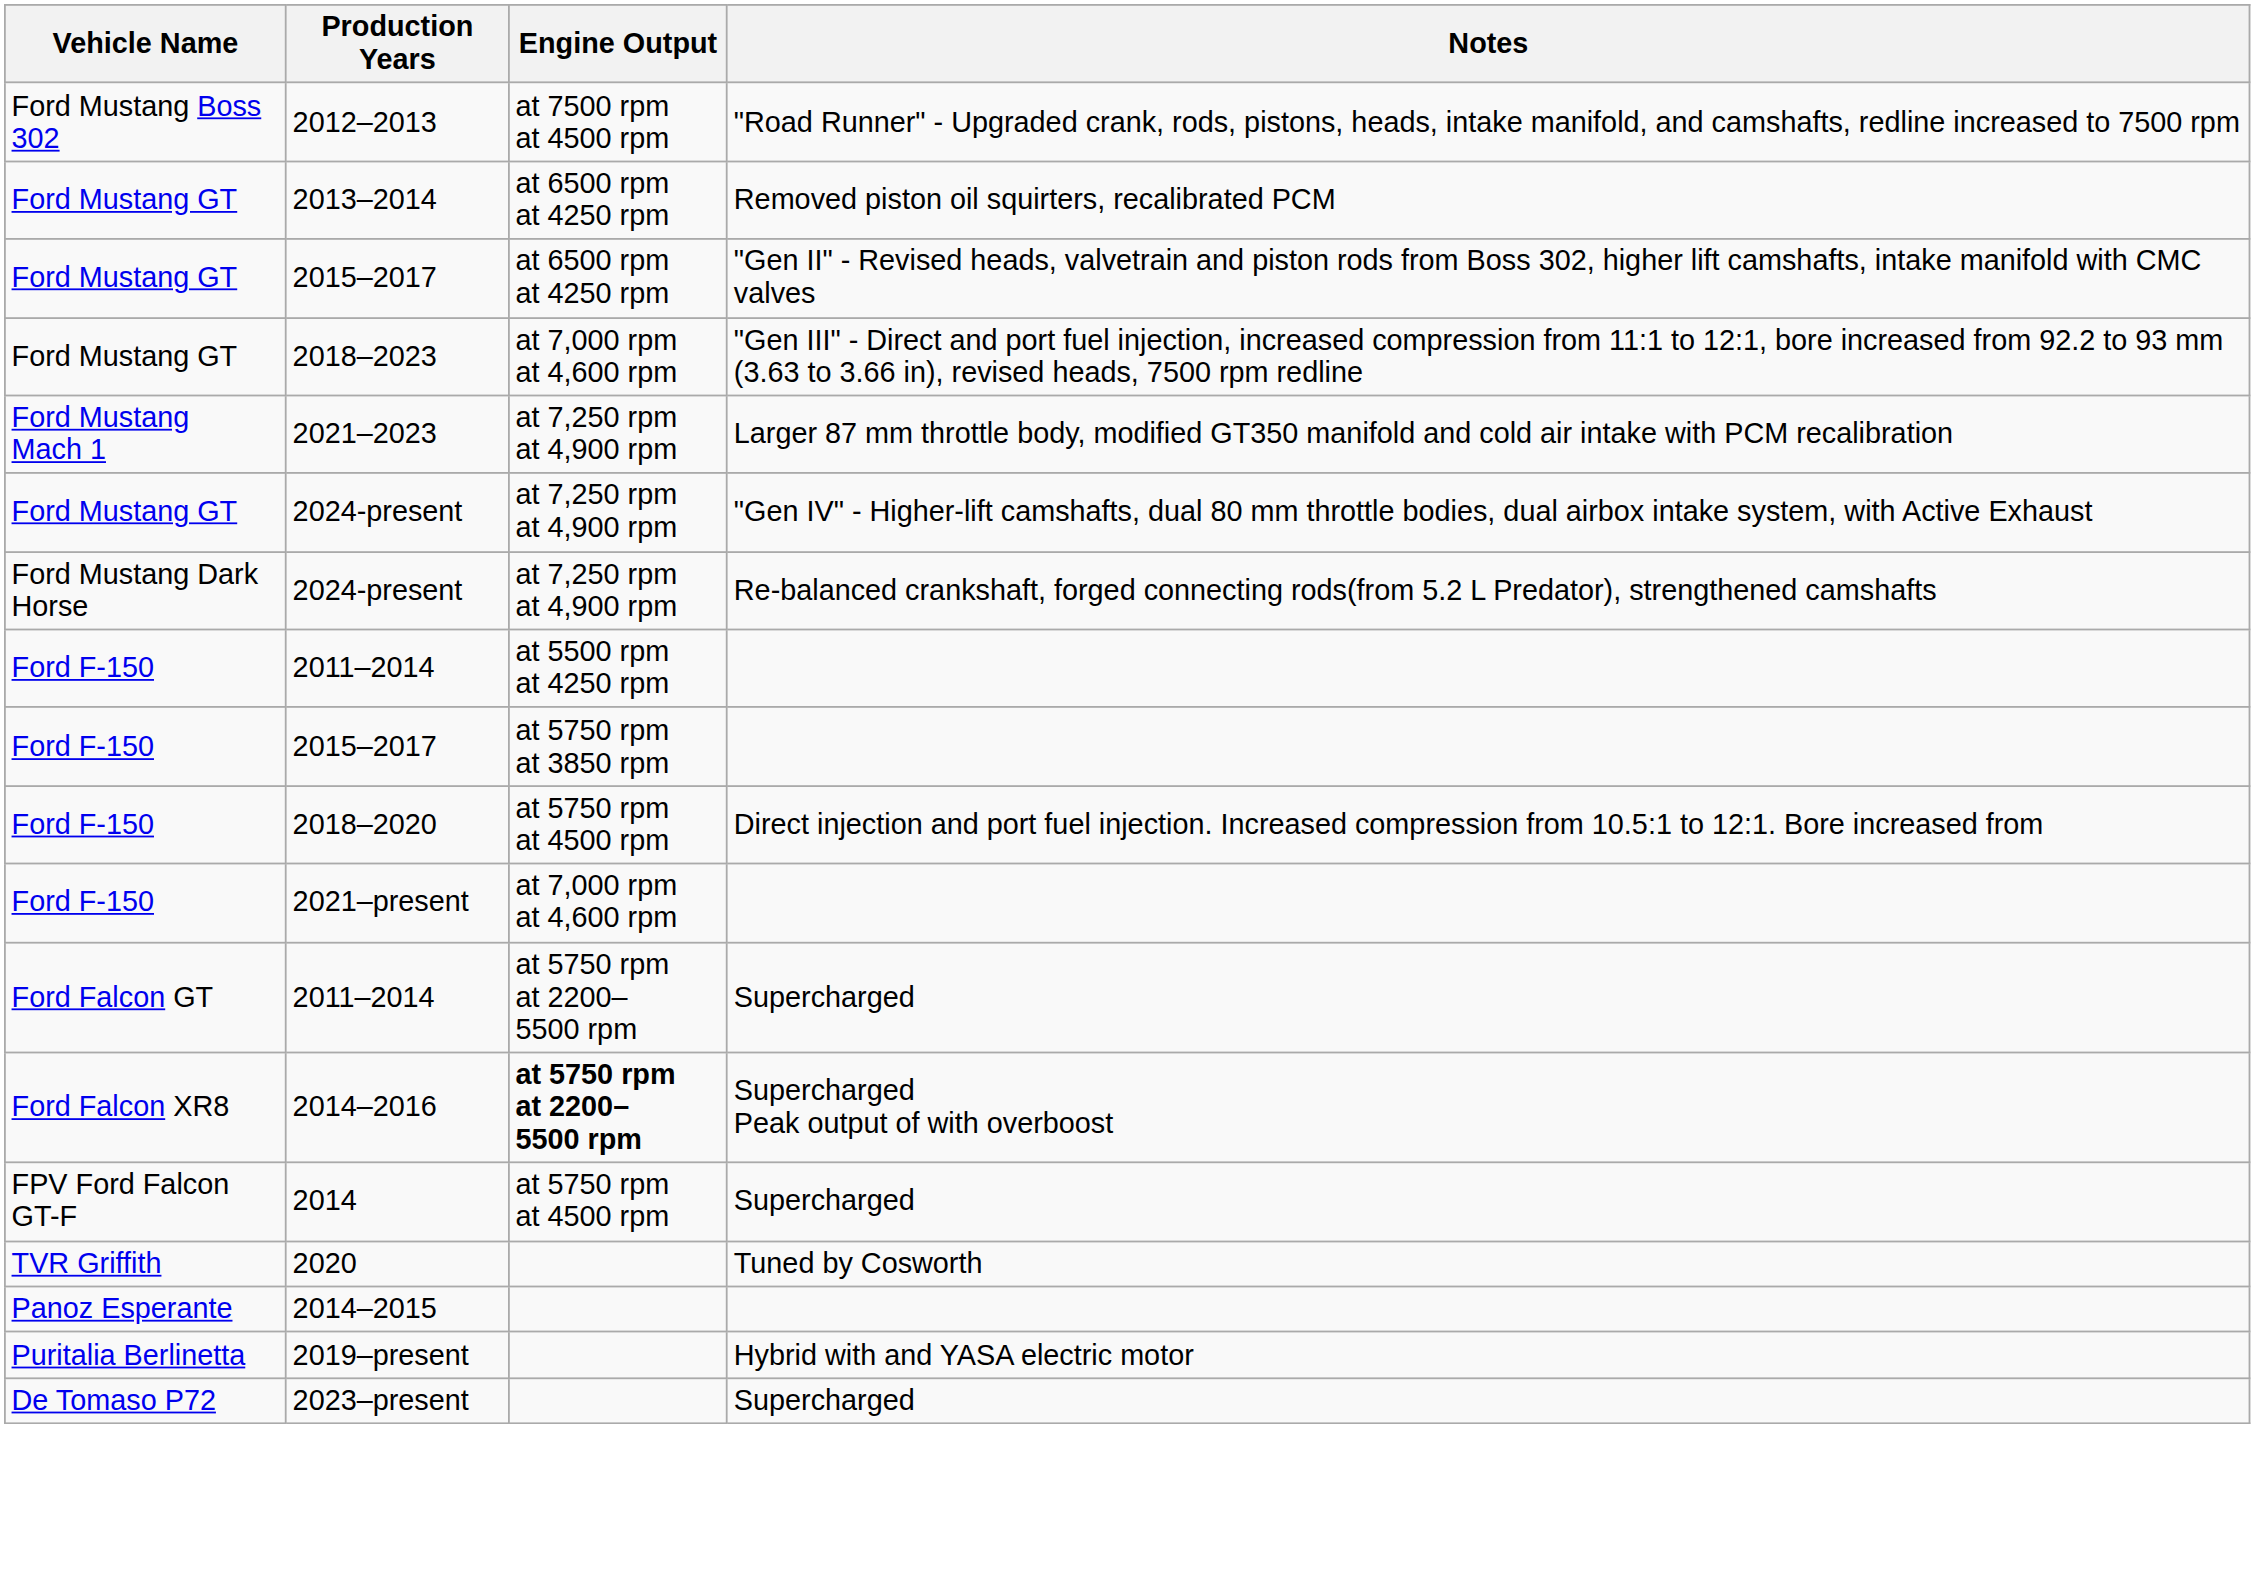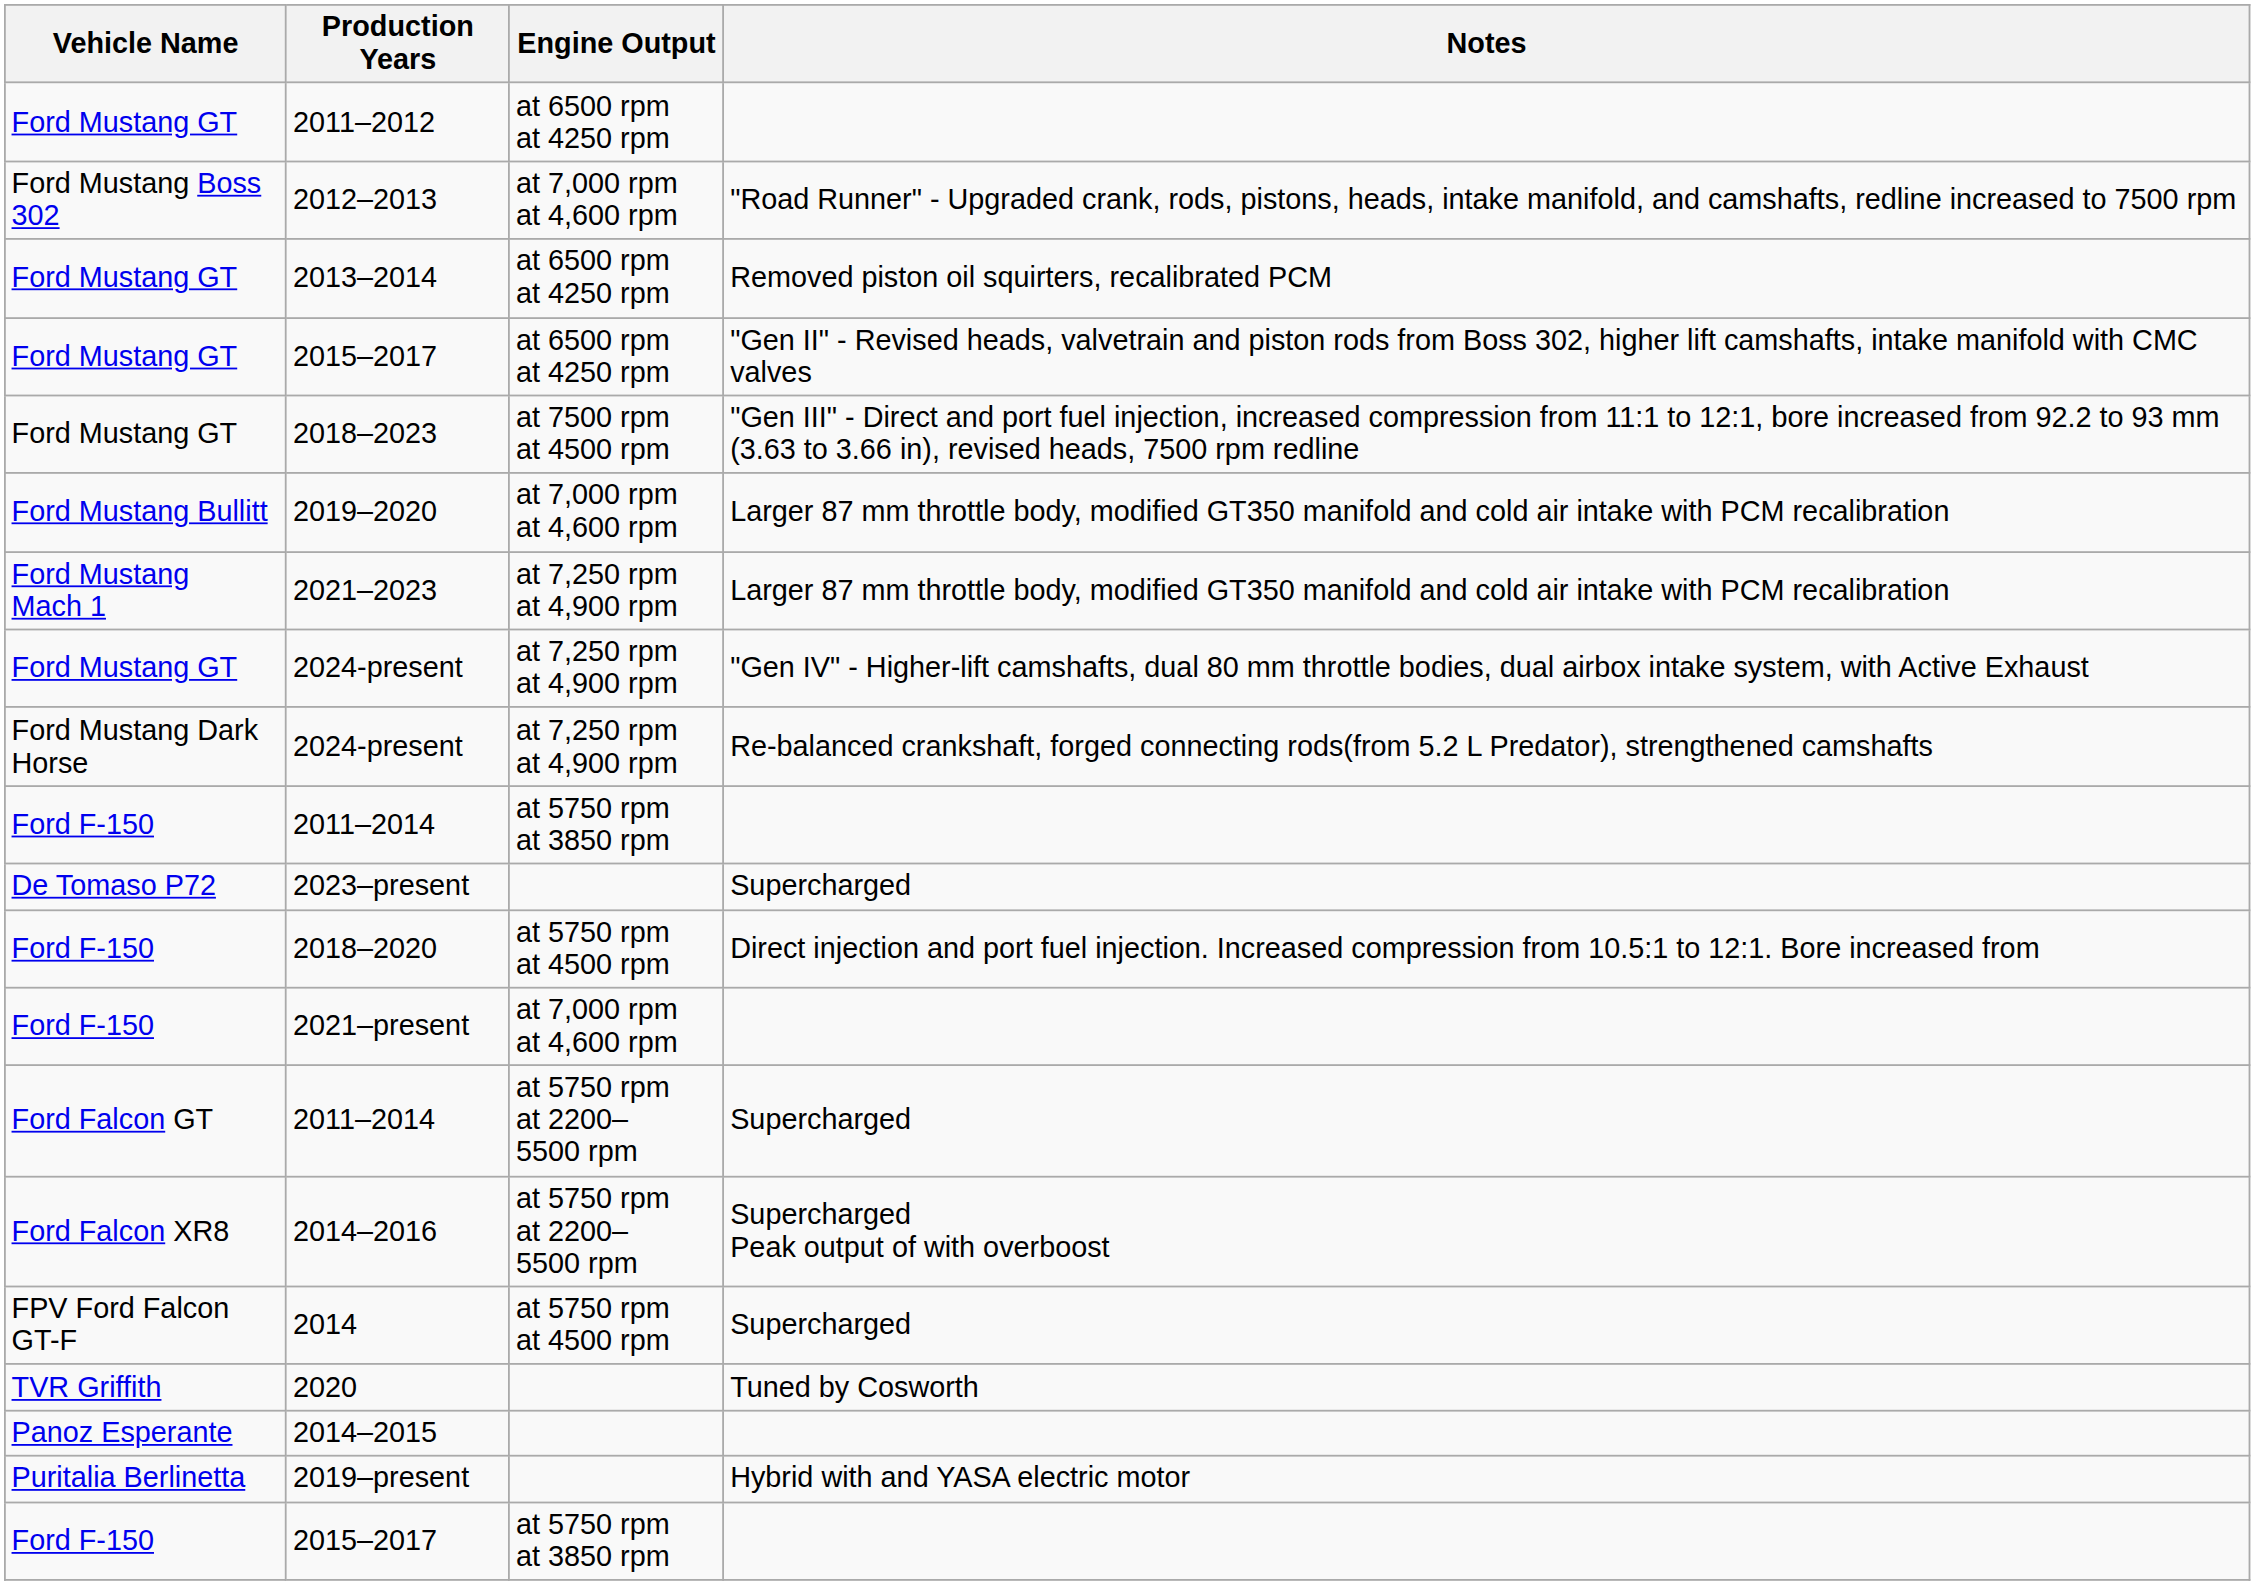 <table class="wikitable">
 <tr>
 <th>Vehicle Name</th>
 <th>Production Years</th>
 <th>Engine Output</th>
 <th>Notes</th>
 </tr>
 <tr>
+<td><a href='#'>Ford Mustang GT</a></td>
+<td>2011–2012</td>
+<td> at 6500 rpm <br>  at 4250 rpm</td>
+<td></td>
+</tr>
+<tr>
 <td>Ford Mustang <a href='#'>Boss 302</a></td>
 <td>2012–2013</td>
-<td> at 7500 rpm <br>  at 4500 rpm</td>
+<td> at 7,000 rpm <br>  at 4,600 rpm</td>
 <td>"Road Runner" - Upgraded crank, rods, pistons, heads, intake manifold, and camshafts, redline increased to 7500 rpm</td>
 </tr>
 <tr>
 <td><a href='#'>Ford Mustang GT</a></td>
 <td>2013–2014</td>
 <td> at 6500 rpm <br>  at 4250 rpm</td>
 <td>Removed piston oil squirters, recalibrated PCM</td>
 </tr>
 <tr>
 <td><a href='#'>Ford Mustang GT</a></td>
 <td>2015–2017</td>
 <td> at 6500 rpm <br>  at 4250 rpm</td>
 <td>"Gen II" - Revised heads, valvetrain and piston rods from Boss 302, higher lift camshafts, intake manifold with CMC valves</td>
 </tr>
 <tr>
 <td>Ford Mustang GT</td>
 <td>2018–2023</td>
+<td> at 7500 rpm <br>  at 4500 rpm</td>
+<td>"Gen III" - Direct and port fuel injection, increased compression from 11:1 to 12:1, bore increased from 92.2 to 93 mm (3.63 to 3.66 in), revised heads, 7500 rpm redline</td>
+</tr>
+<tr>
+<td><a href='#'>Ford Mustang Bullitt</a></td>
+<td>2019–2020</td>
 <td> at 7,000 rpm <br>  at 4,600 rpm</td>
-<td>"Gen III" - Direct and port fuel injection, increased compression from 11:1 to 12:1, bore increased from 92.2 to 93 mm (3.63 to 3.66 in), revised heads, 7500 rpm redline</td>
+<td>Larger 87 mm throttle body, modified GT350 manifold and cold air intake with PCM recalibration</td>
 </tr>
 <tr>
 <td><a href='#'>Ford Mustang Mach 1</a></td>
 <td>2021–2023</td>
 <td> at 7,250 rpm <br>  at 4,900 rpm</td>
 <td>Larger 87 mm throttle body, modified GT350 manifold and cold air intake with PCM recalibration</td>
 </tr>
 <tr>
 <td><a href='#'>Ford Mustang GT</a></td>
 <td>2024-present</td>
 <td> at 7,250 rpm <br>  at 4,900 rpm</td>
 <td>"Gen IV" - Higher-lift camshafts, dual 80 mm throttle bodies, dual airbox intake system,  with Active Exhaust</td>
 </tr>
 <tr>
 <td>Ford Mustang Dark Horse</td>
 <td>2024-present</td>
 <td> at 7,250 rpm <br>  at 4,900 rpm</td>
 <td>Re-balanced crankshaft, forged connecting rods(from 5.2 L Predator), strengthened camshafts</td>
 </tr>
 <tr>
 <td><a href='#'>Ford F-150</a></td>
 <td>2011–2014</td>
-<td> at 5500 rpm <br>  at 4250 rpm</td>
+<td> at 5750 rpm <br>  at 3850 rpm</td>
 <td></td>
 </tr>
 <tr>
-<td><a href='#'>Ford F-150</a></td>
-<td>2015–2017</td>
-<td> at 5750 rpm <br>  at 3850 rpm</td>
-<td></td>
+<td><a href='#'>De Tomaso P72</a></td>
+<td>2023–present</td>
+<td> <br> </td>
+<td>Supercharged</td>
 </tr>
 <tr>
 <td><a href='#'>Ford F-150</a></td>
 <td>2018–2020</td>
 <td> at 5750 rpm <br>  at 4500 rpm</td>
 <td>Direct injection and port fuel injection. Increased compression from 10.5:1 to 12:1. Bore increased from </td>
 </tr>
 <tr>
 <td><a href='#'>Ford F-150</a></td>
 <td>2021–present</td>
 <td> at 7,000 rpm <br>  at 4,600 rpm</td>
 <td></td>
 </tr>
 <tr>
 <td><a href='#'>Ford Falcon</a> GT</td>
 <td>2011–2014</td>
 <td> at 5750 rpm <br> at 2200–5500 rpm</td>
 <td>Supercharged</td>
 </tr>
 <tr>
 <td><a href='#'>Ford Falcon</a> XR8</td>
 <td>2014–2016</td>
-<td><strong> at 5750 rpm <br>  at 2200–5500 rpm</strong></td>
+<td> at 5750 rpm <br>  at 2200–5500 rpm</td>
 <td>Supercharged <br> Peak output of  with overboost</td>
 </tr>
 <tr>
 <td>FPV Ford Falcon GT-F</td>
 <td>2014</td>
 <td> at 5750 rpm <br>  at 4500 rpm</td>
 <td>Supercharged</td>
 </tr>
 <tr>
 <td><a href='#'>TVR Griffith</a></td>
 <td>2020</td>
 <td> <br> </td>
 <td>Tuned by Cosworth</td>
 </tr>
 <tr>
 <td><a href='#'>Panoz Esperante</a></td>
 <td>2014–2015</td>
 <td> <br> </td>
 <td></td>
 </tr>
 <tr>
 <td><a href='#'>Puritalia Berlinetta</a></td>
 <td>2019–present</td>
 <td> <br> </td>
 <td>Hybrid with  and  YASA electric motor</td>
 </tr>
 <tr>
-<td><a href='#'>De Tomaso P72</a></td>
-<td>2023–present</td>
-<td> <br> </td>
-<td>Supercharged</td>
+<td><a href='#'>Ford F-150</a></td>
+<td>2015–2017</td>
+<td> at 5750 rpm <br>  at 3850 rpm</td>
+<td></td>
 </tr>
 </table>
